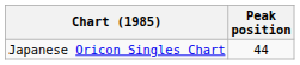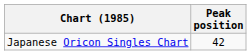 <table class="wikitable">
 <tr>
 <th>Chart (1985)</th>
 <th>Peak<br>position</th>
 </tr>
 <tr>
 <td>Japanese <a href='#'>Oricon Singles Chart</a></td>
-<td align="center">44</td>
+<td align="center">42</td>
 </tr>
 </table>
